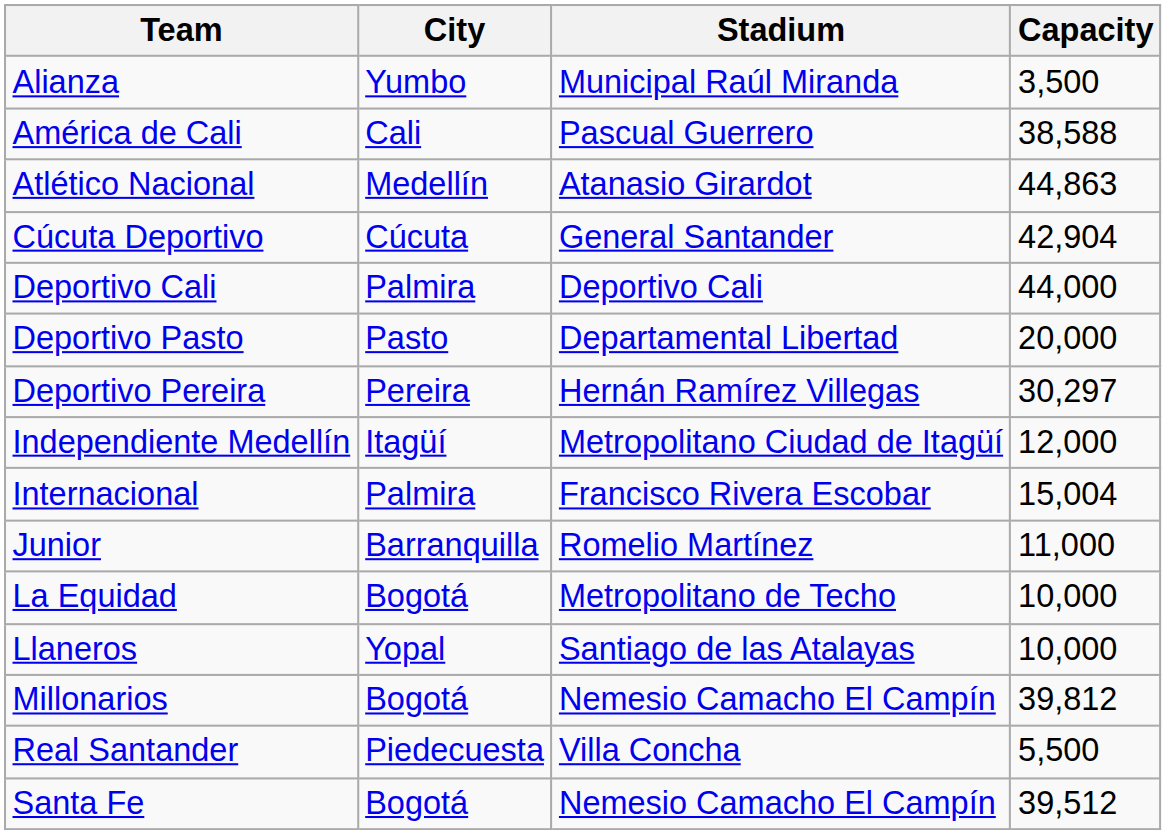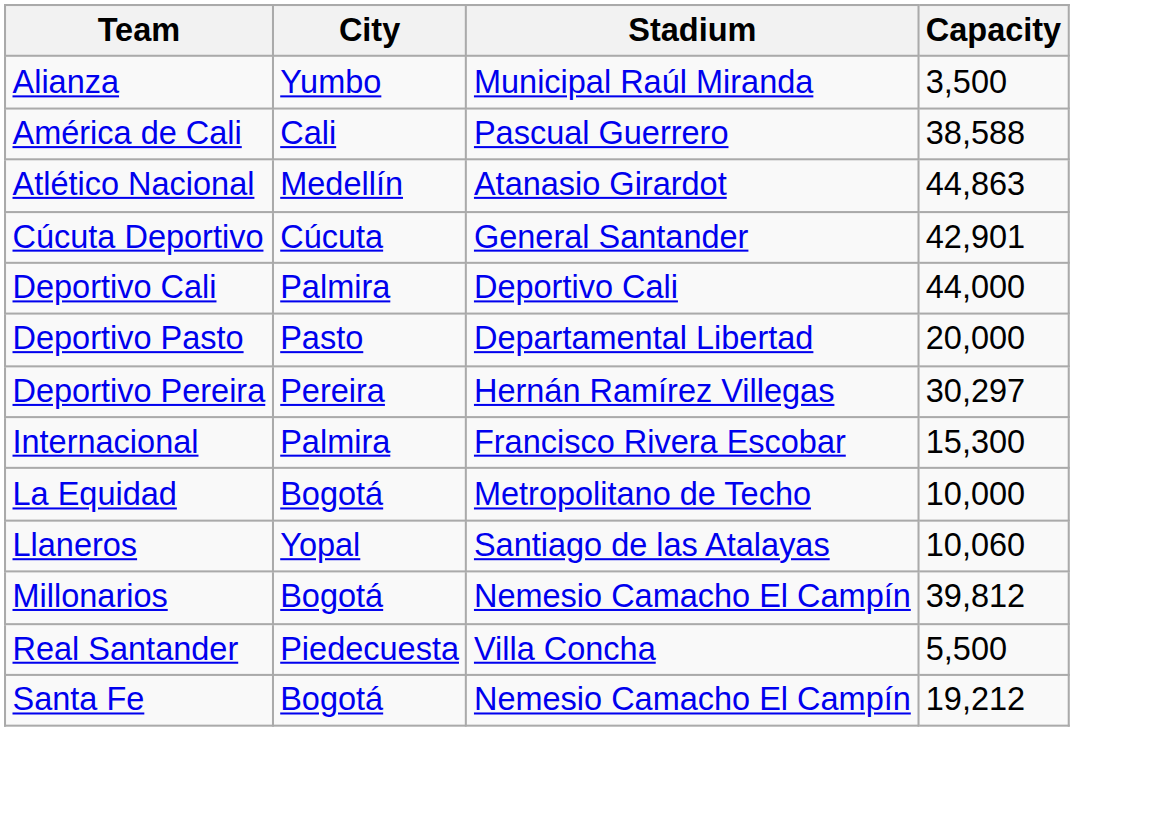 <table class="wikitable sortable">
 <tr>
 <th>Team</th>
 <th>City</th>
 <th>Stadium</th>
 <th>Capacity</th>
 </tr>
 <tr>
 <td><a href='#'>Alianza</a></td>
 <td><a href='#'>Yumbo</a></td>
 <td><a href='#'>Municipal Raúl Miranda</a></td>
 <td>3,500</td>
 </tr>
 <tr>
 <td><a href='#'>América de Cali</a></td>
 <td><a href='#'>Cali</a></td>
 <td><a href='#'>Pascual Guerrero</a></td>
 <td>38,588</td>
 </tr>
 <tr>
 <td><a href='#'>Atlético Nacional</a></td>
 <td><a href='#'>Medellín</a></td>
 <td><a href='#'>Atanasio Girardot</a></td>
 <td>44,863</td>
 </tr>
 <tr>
 <td><a href='#'>Cúcuta Deportivo</a></td>
 <td><a href='#'>Cúcuta</a></td>
 <td><a href='#'>General Santander</a></td>
-<td>42,904</td>
+<td>42,901</td>
 </tr>
 <tr>
 <td><a href='#'>Deportivo Cali</a></td>
 <td><a href='#'>Palmira</a></td>
 <td><a href='#'>Deportivo Cali</a></td>
 <td>44,000</td>
 </tr>
 <tr>
 <td><a href='#'>Deportivo Pasto</a></td>
 <td><a href='#'>Pasto</a></td>
 <td><a href='#'>Departamental Libertad</a></td>
 <td>20,000</td>
 </tr>
 <tr>
 <td><a href='#'>Deportivo Pereira</a></td>
 <td><a href='#'>Pereira</a></td>
 <td><a href='#'>Hernán Ramírez Villegas</a></td>
 <td>30,297</td>
 </tr>
 <tr>
-<td><a href='#'>Independiente Medellín</a></td>
-<td><a href='#'>Itagüí</a></td>
-<td><a href='#'>Metropolitano Ciudad de Itagüí</a></td>
-<td>12,000</td>
-</tr>
-<tr>
 <td><a href='#'>Internacional</a></td>
 <td><a href='#'>Palmira</a></td>
 <td><a href='#'>Francisco Rivera Escobar</a></td>
-<td>15,004</td>
-</tr>
-<tr>
-<td><a href='#'>Junior</a></td>
-<td><a href='#'>Barranquilla</a></td>
-<td><a href='#'>Romelio Martínez</a></td>
-<td>11,000</td>
+<td>15,300</td>
 </tr>
 <tr>
 <td><a href='#'>La Equidad</a></td>
 <td><a href='#'>Bogotá</a></td>
 <td><a href='#'>Metropolitano de Techo</a></td>
 <td>10,000</td>
 </tr>
 <tr>
 <td><a href='#'>Llaneros</a></td>
 <td><a href='#'>Yopal</a></td>
 <td><a href='#'>Santiago de las Atalayas</a></td>
-<td>10,000</td>
+<td>10,060</td>
 </tr>
 <tr>
 <td><a href='#'>Millonarios</a></td>
 <td><a href='#'>Bogotá</a></td>
 <td><a href='#'>Nemesio Camacho El Campín</a></td>
 <td>39,812</td>
 </tr>
 <tr>
 <td><a href='#'>Real Santander</a></td>
 <td><a href='#'>Piedecuesta</a></td>
 <td><a href='#'>Villa Concha</a></td>
 <td>5,500</td>
 </tr>
 <tr>
 <td><a href='#'>Santa Fe</a></td>
 <td><a href='#'>Bogotá</a></td>
 <td><a href='#'>Nemesio Camacho El Campín</a></td>
-<td>39,512</td>
+<td>19,212</td>
 </tr>
 </table>
